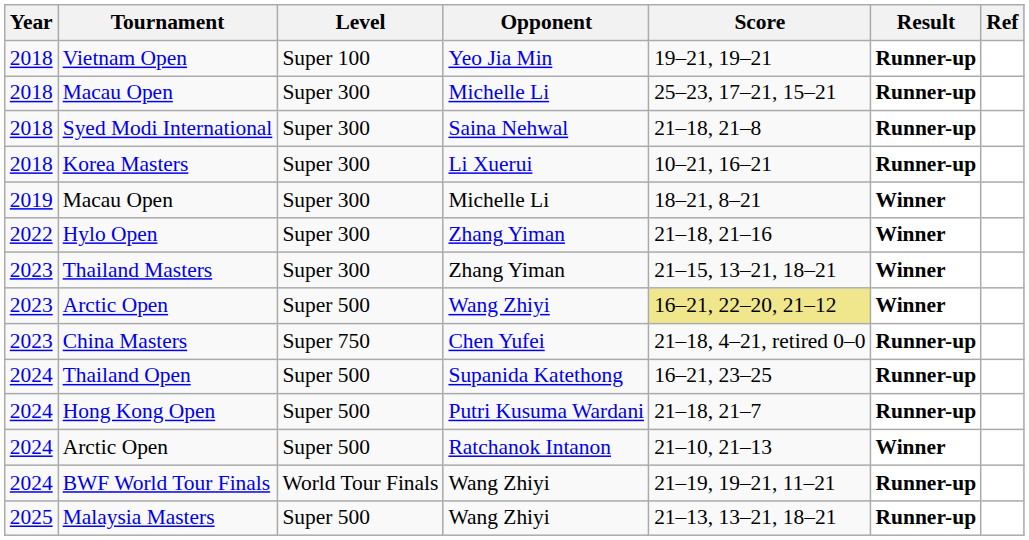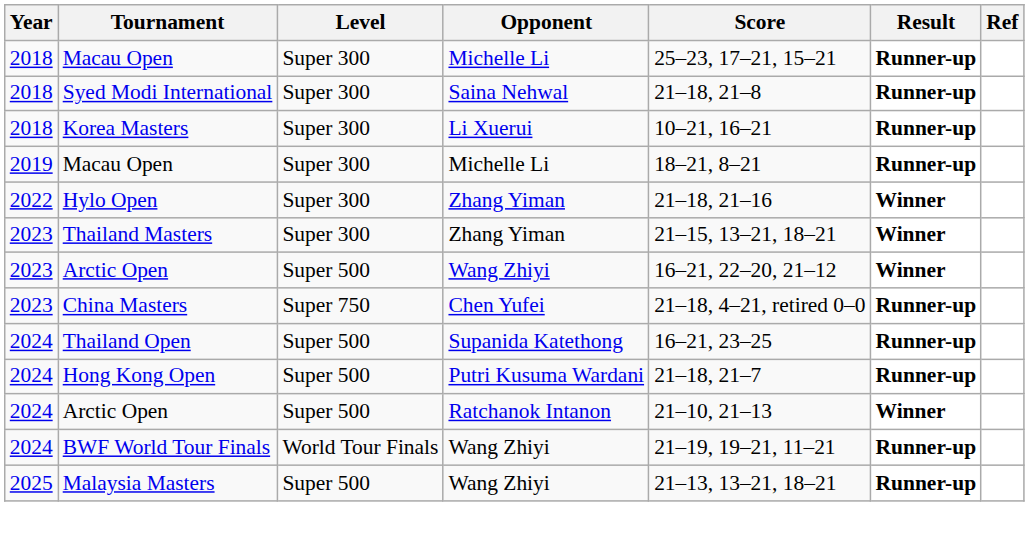 <table class="sortable wikitable" style="font-size: 90%;">
 <tr>
 <th>Year</th>
 <th>Tournament</th>
 <th>Level</th>
 <th>Opponent</th>
 <th>Score</th>
 <th>Result</th>
 <th>Ref</th>
-</tr>
-<tr>
-<td align="center"><a href='#'>2018</a></td>
-<td align="left"><a href='#'>Vietnam Open</a></td>
-<td align="left">Super 100</td>
-<td align="left"> <a href='#'>Yeo Jia Min</a></td>
-<td align="left">19–21, 19–21</td>
-<td style="text-align:left; background:white"> <strong>Runner-up</strong></td>
-<td style="text-align:center; background:white"></td>
 </tr>
 <tr>
 <td align="center"><a href='#'>2018</a></td>
 <td align="left"><a href='#'>Macau Open</a></td>
 <td align="left">Super 300</td>
 <td align="left"> <a href='#'>Michelle Li</a></td>
 <td align="left">25–23, 17–21, 15–21</td>
 <td style="text-align:left; background:white"> <strong>Runner-up</strong></td>
 <td style="text-align:center; background:white"></td>
 </tr>
 <tr>
 <td align="center"><a href='#'>2018</a></td>
 <td align="left"><a href='#'>Syed Modi International</a></td>
 <td align="left">Super 300</td>
 <td align="left"> <a href='#'>Saina Nehwal</a></td>
 <td align="left">21–18, 21–8</td>
 <td style="text-align:left; background:white"> <strong>Runner-up</strong></td>
 <td style="text-align:center; background:white"></td>
 </tr>
 <tr>
 <td align="center"><a href='#'>2018</a></td>
 <td align="left"><a href='#'>Korea Masters</a></td>
 <td align="left">Super 300</td>
 <td align="left"> <a href='#'>Li Xuerui</a></td>
 <td align="left">10–21, 16–21</td>
 <td style="text-align:left; background:white"> <strong>Runner-up</strong></td>
 <td style="text-align:center; background:white"></td>
 </tr>
 <tr>
 <td align="center"><a href='#'>2019</a></td>
 <td align="left">Macau Open</td>
 <td align="left">Super 300</td>
 <td align="left"> Michelle Li</td>
 <td align="left">18–21, 8–21</td>
-<td style="text-align:left; background:white"> <strong>Winner</strong></td>
+<td style="text-align:left; background:white"> <strong>Runner-up</strong></td>
 <td style="text-align:center; background:white"></td>
 </tr>
 <tr>
 <td align="center"><a href='#'>2022</a></td>
 <td align="left"><a href='#'>Hylo Open</a></td>
 <td align="left">Super 300</td>
 <td align="left"> <a href='#'>Zhang Yiman</a></td>
 <td align="left">21–18, 21–16</td>
 <td style="text-align:left; background:white"> <strong>Winner</strong></td>
 <td style="text-align:center; background:white"></td>
 </tr>
 <tr>
 <td align="center"><a href='#'>2023</a></td>
 <td align="left"><a href='#'>Thailand Masters</a></td>
 <td align="left">Super 300</td>
 <td align="left"> Zhang Yiman</td>
 <td align="left">21–15, 13–21, 18–21</td>
 <td style="text-align:left; background:white"> <strong>Winner</strong></td>
 <td style="text-align:center; background:white"></td>
 </tr>
 <tr>
 <td align="center"><a href='#'>2023</a></td>
 <td align="left"><a href='#'>Arctic Open</a></td>
 <td align="left">Super 500</td>
 <td align="left"> <a href='#'>Wang Zhiyi</a></td>
-<td align="left" style="background: khaki;">16–21, 22–20, 21–12</td>
+<td align="left">16–21, 22–20, 21–12</td>
 <td style="text-align:left; background:white"> <strong>Winner</strong></td>
 <td style="text-align:center; background:white"></td>
 </tr>
 <tr>
 <td align="center"><a href='#'>2023</a></td>
 <td align="left"><a href='#'>China Masters</a></td>
 <td align="left">Super 750</td>
 <td align="left"> <a href='#'>Chen Yufei</a></td>
 <td align="left">21–18, 4–21, retired 0–0</td>
 <td style="text-align:left; background:white"> <strong>Runner-up</strong></td>
 <td style="text-align:center; background:white"></td>
 </tr>
 <tr>
 <td align="center"><a href='#'>2024</a></td>
 <td align="left"><a href='#'>Thailand Open</a></td>
 <td align="left">Super 500</td>
 <td align="left"> <a href='#'>Supanida Katethong</a></td>
 <td align="left">16–21, 23–25</td>
 <td style="text-align:left; background:white"> <strong>Runner-up</strong></td>
 <td style="text-align:left; background:white"></td>
 </tr>
 <tr>
 <td align="center"><a href='#'>2024</a></td>
 <td align="left"><a href='#'>Hong Kong Open</a></td>
 <td align="left">Super 500</td>
 <td align="left"> <a href='#'>Putri Kusuma Wardani</a></td>
 <td align="left">21–18, 21–7</td>
 <td style="text-align:left; background:white"> <strong>Runner-up</strong></td>
 <td style="text-align:center; background:white"></td>
 </tr>
 <tr>
 <td align="center"><a href='#'>2024</a></td>
 <td align="left">Arctic Open</td>
 <td align="left">Super 500</td>
 <td align="left"> <a href='#'>Ratchanok Intanon</a></td>
 <td align="left">21–10, 21–13</td>
 <td style="text-align:left; background:white"> <strong>Winner</strong></td>
 <td style="text-align:center; background:white"></td>
 </tr>
 <tr>
 <td align="center"><a href='#'>2024</a></td>
 <td align="left"><a href='#'>BWF World Tour Finals</a></td>
 <td align="left">World Tour Finals</td>
 <td align="left"> Wang Zhiyi</td>
 <td align="left">21–19, 19–21, 11–21</td>
 <td style="text-align:left; background:white"> <strong>Runner-up</strong></td>
 <td style="text-align:center; background:white"></td>
 </tr>
 <tr>
 <td align="center"><a href='#'>2025</a></td>
 <td align="left"><a href='#'>Malaysia Masters</a></td>
 <td align="left">Super 500</td>
 <td align="left"> Wang Zhiyi</td>
 <td align="left">21–13, 13–21, 18–21</td>
 <td style="text-align:left; background:white"> <strong>Runner-up</strong></td>
 <td style="text-align:center; background: white"></td>
 </tr>
 </table>
